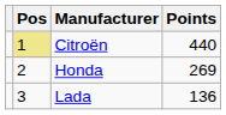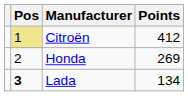 <table class="wikitable" style="font-size: 95%;">
 <tr>
 <th></th>
 <th>Pos</th>
 <th>Manufacturer</th>
 <th>Points</th>
 </tr>
 <tr>
 <td align="left"></td>
 <td style="background: khaki;">1</td>
 <td> <a href='#'>Citroën</a></td>
-<td align="right">440</td>
+<td align="right">412</td>
 </tr>
 <tr>
 <td align="left"></td>
 <td>2</td>
 <td> <a href='#'>Honda</a></td>
 <td align="right">269</td>
 </tr>
 <tr>
 <td align="left"></td>
-<td>3</td>
+<td><strong>3</strong></td>
 <td> <a href='#'>Lada</a></td>
-<td align="right">136</td>
+<td align="right">134</td>
 </tr>
 </table>
